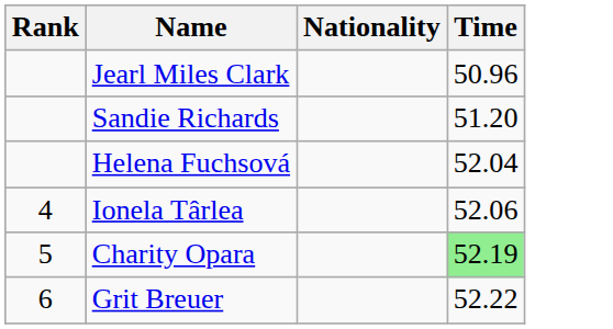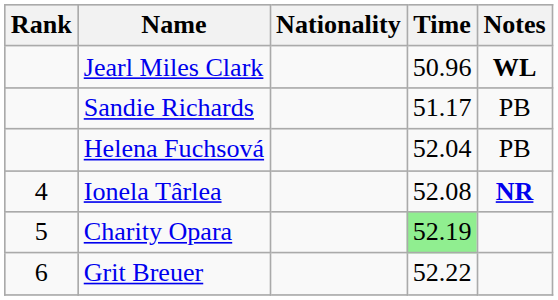 <table class="wikitable sortable" style="text-align:center">
 <tr>
 <th>Rank</th>
 <th>Name</th>
 <th>Nationality</th>
 <th>Time</th>
+<th>Notes</th>
 </tr>
 <tr>
 <td></td>
 <td align="left"><a href='#'>Jearl Miles Clark</a></td>
 <td align=left></td>
 <td>50.96</td>
+<td><strong>WL</strong></td>
 </tr>
 <tr>
 <td></td>
 <td align="left"><a href='#'>Sandie Richards</a></td>
 <td align=left></td>
-<td>51.20</td>
+<td>51.17</td>
+<td>PB</td>
 </tr>
 <tr>
 <td></td>
 <td align="left"><a href='#'>Helena Fuchsová</a></td>
 <td align=left></td>
 <td>52.04</td>
+<td>PB</td>
 </tr>
 <tr>
 <td>4</td>
 <td align="left"><a href='#'>Ionela Târlea</a></td>
 <td align=left></td>
-<td>52.06</td>
+<td>52.08</td>
+<td><strong><a href='#'>NR</a></strong></td>
 </tr>
 <tr>
 <td>5</td>
 <td align="left"><a href='#'>Charity Opara</a></td>
 <td align=left></td>
 <td style="background: lightgreen;">52.19</td>
+<td></td>
 </tr>
 <tr>
 <td>6</td>
 <td align="left"><a href='#'>Grit Breuer</a></td>
 <td align=left></td>
 <td>52.22</td>
+<td></td>
 </tr>
 </table>
